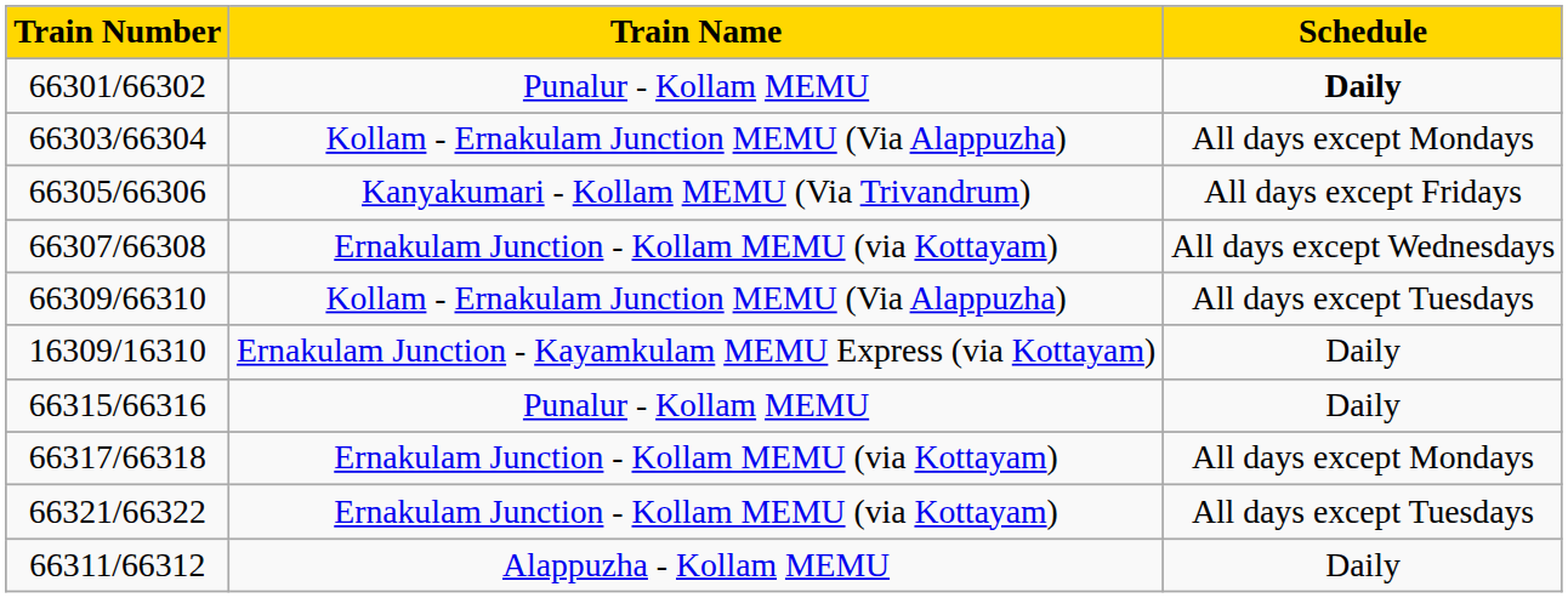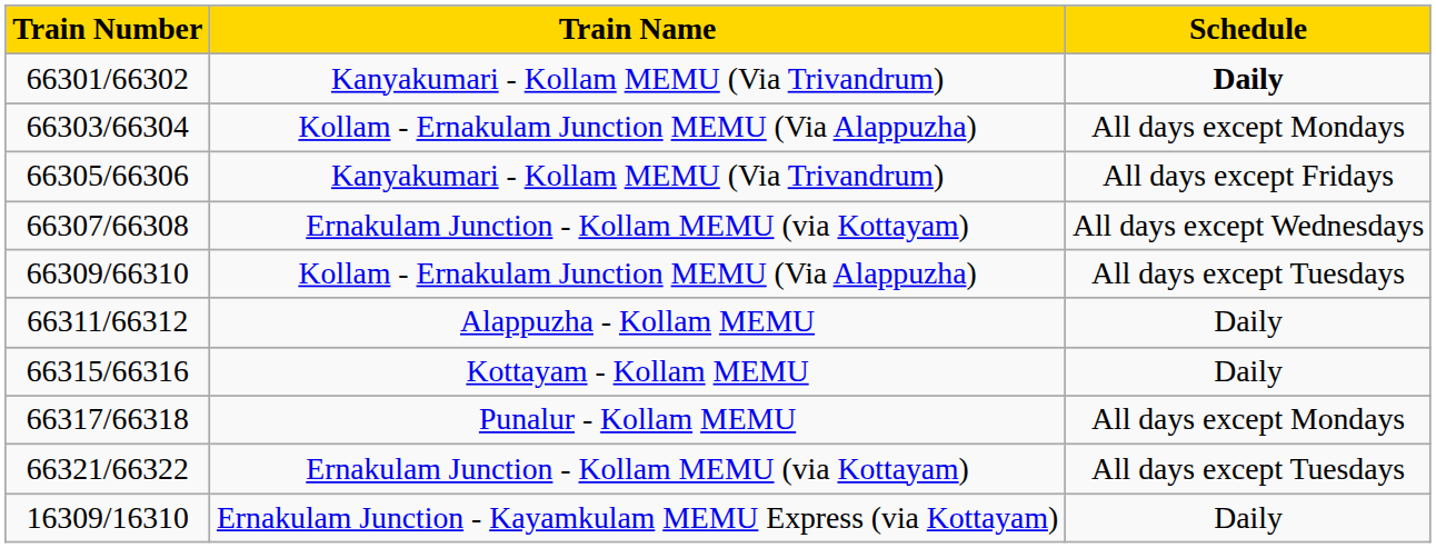 <table class="wikitable plainrowheaders unsortable" style="text-align:center">
 <tr>
 <th scope="col" rowspan="1" style="background:Gold;">Train Number</th>
 <th scope="col" rowspan="1" style="background:Gold;">Train Name</th>
 <th scope="col" rowspan="1" style="background:Gold;">Schedule</th>
 </tr>
 <tr>
 <td valign="center">66301/66302</td>
-<td valign="center"><a href='#'>Punalur</a> - <a href='#'>Kollam</a> <a href='#'>MEMU</a></td>
+<td valign="center"><a href='#'>Kanyakumari</a> - <a href='#'>Kollam</a> <a href='#'>MEMU</a> (Via <a href='#'>Trivandrum</a>)</td>
 <td valign="center"><strong>Daily</strong></td>
 </tr>
 <tr>
 <td valign="center">66303/66304</td>
 <td valign="center"><a href='#'>Kollam</a> - <a href='#'>Ernakulam Junction</a> <a href='#'>MEMU</a> (Via <a href='#'>Alappuzha</a>)</td>
 <td valign="center">All days except Mondays</td>
 </tr>
 <tr>
 <td valign="center">66305/66306</td>
 <td valign="center"><a href='#'>Kanyakumari</a> - <a href='#'>Kollam</a> <a href='#'>MEMU</a> (Via <a href='#'>Trivandrum</a>)</td>
 <td valign="center">All days except Fridays</td>
 </tr>
 <tr>
 <td valign="center">66307/66308</td>
 <td valign="center"><a href='#'>Ernakulam Junction</a> - <a href='#'>Kollam MEMU</a> (via <a href='#'>Kottayam</a>)</td>
 <td valign="center">All days except Wednesdays</td>
 </tr>
 <tr>
 <td>66309/66310</td>
 <td><a href='#'>Kollam</a> - <a href='#'>Ernakulam Junction</a> <a href='#'>MEMU</a> (Via <a href='#'>Alappuzha</a>)</td>
 <td>All days except Tuesdays</td>
 </tr>
 <tr>
-<td>16309/16310</td>
-<td><a href='#'>Ernakulam Junction</a> - <a href='#'>Kayamkulam</a> <a href='#'>MEMU</a> Express (via <a href='#'>Kottayam</a>)</td>
+<td>66311/66312</td>
+<td><a href='#'>Alappuzha</a> - <a href='#'>Kollam</a> <a href='#'>MEMU</a></td>
 <td>Daily</td>
 </tr>
 <tr>
 <td>66315/66316</td>
-<td><a href='#'>Punalur</a> - <a href='#'>Kollam</a> <a href='#'>MEMU</a></td>
+<td><a href='#'>Kottayam</a> - <a href='#'>Kollam</a> <a href='#'>MEMU</a></td>
 <td>Daily</td>
 </tr>
 <tr>
 <td>66317/66318</td>
-<td valign="center"><a href='#'>Ernakulam Junction</a> - <a href='#'>Kollam MEMU</a> (via <a href='#'>Kottayam</a>)</td>
+<td><a href='#'>Punalur</a> - <a href='#'>Kollam</a> <a href='#'>MEMU</a></td>
 <td valign="center">All days except Mondays</td>
 </tr>
 <tr>
 <td valign="center">66321/66322</td>
 <td valign="center"><a href='#'>Ernakulam Junction</a> - <a href='#'>Kollam MEMU</a> (via <a href='#'>Kottayam</a>)</td>
 <td>All days except Tuesdays</td>
 </tr>
 <tr>
-<td>66311/66312</td>
-<td><a href='#'>Alappuzha</a> - <a href='#'>Kollam</a> <a href='#'>MEMU</a></td>
+<td>16309/16310</td>
+<td><a href='#'>Ernakulam Junction</a> - <a href='#'>Kayamkulam</a> <a href='#'>MEMU</a> Express (via <a href='#'>Kottayam</a>)</td>
 <td>Daily</td>
 </tr>
 </table>
